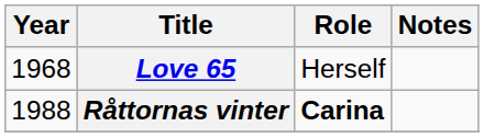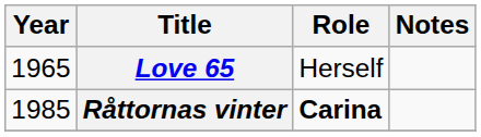 <table class="wikitable sortable plainrowheaders">
 <tr>
 <th scope="col">Year</th>
 <th scope="col">Title</th>
 <th scope="col">Role</th>
 <th scope="col" class="unsortable">Notes</th>
 </tr>
 <tr>
-<td style="text-align:center;">1968</td>
+<td style="text-align:center;">1965</td>
 <th scope="row"><em><a href='#'>Love 65</a></em></th>
 <td>Herself</td>
 <td></td>
 </tr>
 <tr>
-<td style="text-align:center;">1988</td>
+<td style="text-align:center;">1985</td>
 <th scope="row"><em>Råttornas vinter</em></th>
 <td><strong>Carina</strong></td>
 <td></td>
 </tr>
 <tr>
 </tr>
 </table>
